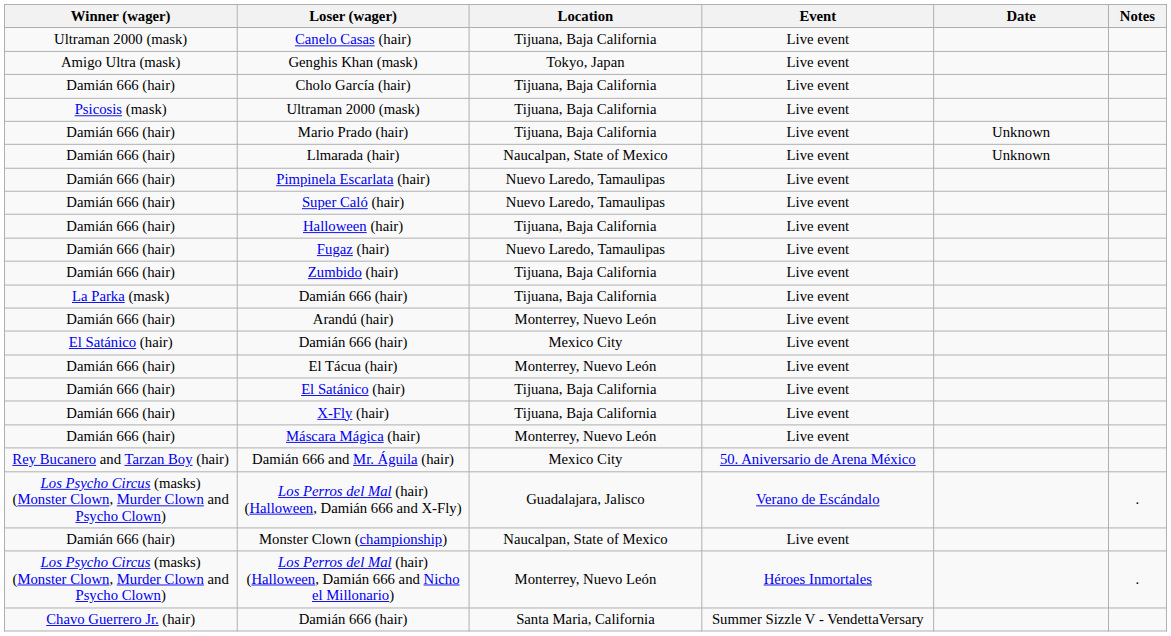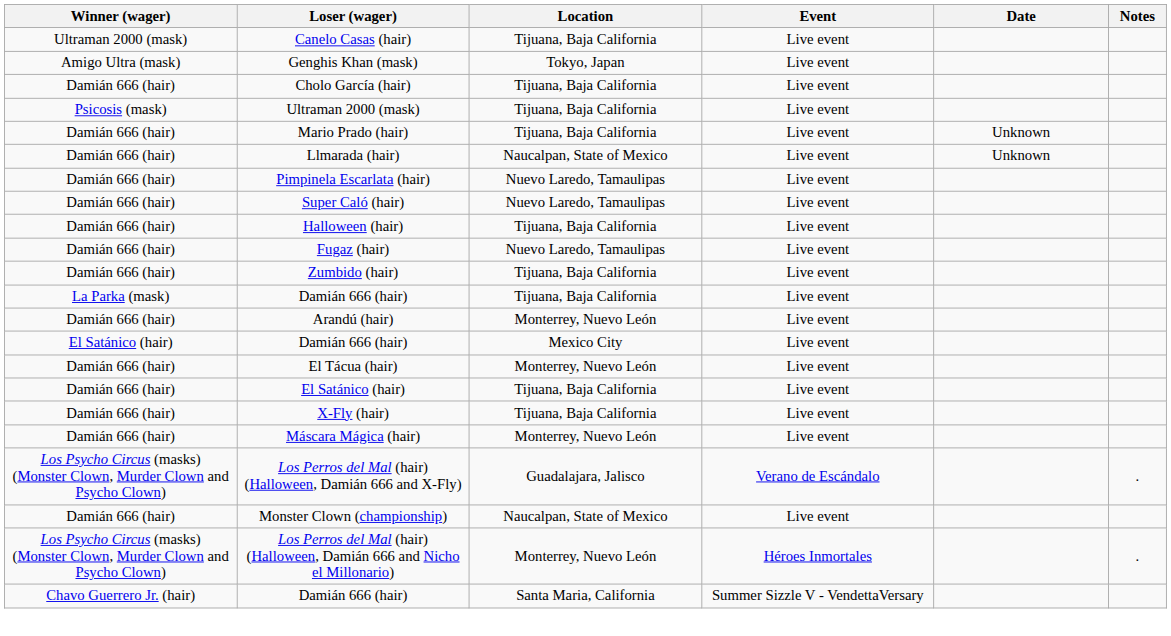 <table class="wikitable sortable" width=100%  style="text-align: center">
 <tr>
 <th width=20% scope="col">Winner (wager)</th>
 <th width=20% scope="col">Loser (wager)</th>
 <th width=20% scope="col">Location</th>
 <th width=20% scope="col">Event</th>
 <th width=15% scope="col">Date</th>
 <th class="unsortable" width=5% scope="col">Notes</th>
 </tr>
 <tr>
 <td>Ultraman 2000 (mask)</td>
 <td><a href='#'>Canelo Casas</a> (hair)</td>
 <td>Tijuana, Baja California</td>
 <td>Live event</td>
 <td></td>
 <td> </td>
 </tr>
 <tr>
 <td>Amigo Ultra (mask)</td>
 <td>Genghis Khan (mask)</td>
 <td>Tokyo, Japan</td>
 <td>Live event</td>
 <td></td>
 <td> </td>
 </tr>
 <tr>
 <td>Damián 666 (hair)</td>
 <td>Cholo García (hair)</td>
 <td>Tijuana, Baja California</td>
 <td>Live event</td>
 <td></td>
 <td> </td>
 </tr>
 <tr>
 <td><a href='#'>Psicosis</a> (mask)</td>
 <td>Ultraman 2000 (mask)</td>
 <td>Tijuana, Baja California</td>
 <td>Live event</td>
 <td></td>
 <td> </td>
 </tr>
 <tr>
 <td>Damián 666 (hair)</td>
 <td>Mario Prado (hair)</td>
 <td>Tijuana, Baja California</td>
 <td>Live event</td>
 <td>Unknown</td>
 <td> </td>
 </tr>
 <tr>
 <td>Damián 666 (hair)</td>
 <td>Llmarada (hair)</td>
 <td>Naucalpan, State of Mexico</td>
 <td>Live event</td>
 <td>Unknown</td>
 <td> </td>
 </tr>
 <tr>
 <td>Damián 666 (hair)</td>
 <td><a href='#'>Pimpinela Escarlata</a> (hair)</td>
 <td>Nuevo Laredo, Tamaulipas</td>
 <td>Live event</td>
 <td></td>
 <td></td>
 </tr>
 <tr>
 <td>Damián 666 (hair)</td>
 <td><a href='#'>Super Caló</a> (hair)</td>
 <td>Nuevo Laredo, Tamaulipas</td>
 <td>Live event</td>
 <td></td>
 <td></td>
 </tr>
 <tr>
 <td>Damián 666 (hair)</td>
 <td><a href='#'>Halloween</a> (hair)</td>
 <td>Tijuana, Baja California</td>
 <td>Live event</td>
 <td></td>
 <td> </td>
 </tr>
 <tr>
 <td>Damián 666 (hair)</td>
 <td><a href='#'>Fugaz</a> (hair)</td>
 <td>Nuevo Laredo, Tamaulipas</td>
 <td>Live event</td>
 <td></td>
 <td> </td>
 </tr>
 <tr>
 <td>Damián 666 (hair)</td>
 <td><a href='#'>Zumbido</a> (hair)</td>
 <td>Tijuana, Baja California</td>
 <td>Live event</td>
 <td></td>
 <td></td>
 </tr>
 <tr>
 <td><a href='#'>La Parka</a> (mask)</td>
 <td>Damián 666 (hair)</td>
 <td>Tijuana, Baja California</td>
 <td>Live event</td>
 <td></td>
 <td> </td>
 </tr>
 <tr>
 <td>Damián 666 (hair)</td>
 <td>Arandú (hair)</td>
 <td>Monterrey, Nuevo León</td>
 <td>Live event</td>
 <td></td>
 <td> </td>
 </tr>
 <tr>
 <td><a href='#'>El Satánico</a> (hair)</td>
 <td>Damián 666 (hair)</td>
 <td>Mexico City</td>
 <td>Live event</td>
 <td></td>
 <td> </td>
 </tr>
 <tr>
 <td>Damián 666 (hair)</td>
 <td>El Tácua (hair)</td>
 <td>Monterrey, Nuevo León</td>
 <td>Live event</td>
 <td></td>
 <td> </td>
 </tr>
 <tr>
 <td>Damián 666 (hair)</td>
 <td><a href='#'>El Satánico</a> (hair)</td>
 <td>Tijuana, Baja California</td>
 <td>Live event</td>
 <td></td>
 <td></td>
 </tr>
 <tr>
 <td>Damián 666 (hair)</td>
 <td><a href='#'>X-Fly</a> (hair)</td>
 <td>Tijuana, Baja California</td>
 <td>Live event</td>
 <td></td>
 <td> </td>
 </tr>
 <tr>
 <td>Damián 666 (hair)</td>
 <td><a href='#'>Máscara Mágica</a> (hair)</td>
 <td>Monterrey, Nuevo León</td>
 <td>Live event</td>
 <td></td>
 <td> </td>
 </tr>
 <tr>
-<td><a href='#'>Rey Bucanero</a> and <a href='#'>Tarzan Boy</a> (hair)</td>
-<td>Damián 666 and <a href='#'>Mr. Águila</a> (hair)</td>
-<td>Mexico City</td>
-<td><a href='#'>50. Aniversario de Arena México</a></td>
-<td></td>
-<td></td>
-</tr>
-<tr>
 <td><em><a href='#'>Los Psycho Circus</a></em> (masks)<br>(<a href='#'>Monster Clown</a>, <a href='#'>Murder Clown</a> and <a href='#'>Psycho Clown</a>)</td>
 <td><em><a href='#'>Los Perros del Mal</a></em> (hair)<br>(<a href='#'>Halloween</a>, Damián 666 and X-Fly)</td>
 <td>Guadalajara, Jalisco</td>
 <td><a href='#'>Verano de Escándalo</a></td>
 <td></td>
 <td>.</td>
 </tr>
 <tr>
 <td>Damián 666 (hair)</td>
 <td>Monster Clown (<a href='#'>championship</a>)</td>
 <td>Naucalpan, State of Mexico</td>
 <td>Live event</td>
 <td></td>
 <td></td>
 </tr>
 <tr>
 <td><em><a href='#'>Los Psycho Circus</a></em> (masks)<br>(<a href='#'>Monster Clown</a>, <a href='#'>Murder Clown</a> and <a href='#'>Psycho Clown</a>)</td>
 <td><em><a href='#'>Los Perros del Mal</a></em> (hair)<br>(<a href='#'>Halloween</a>, Damián 666 and <a href='#'>Nicho el Millonario</a>)</td>
 <td>Monterrey, Nuevo León</td>
 <td><a href='#'>Héroes Inmortales</a></td>
 <td></td>
 <td>.</td>
 </tr>
 <tr>
 <td><a href='#'>Chavo Guerrero Jr.</a> (hair)</td>
 <td>Damián 666 (hair)</td>
 <td>Santa Maria, California</td>
 <td>Summer Sizzle V - VendettaVersary</td>
 <td></td>
 <td></td>
 </tr>
 </table>
